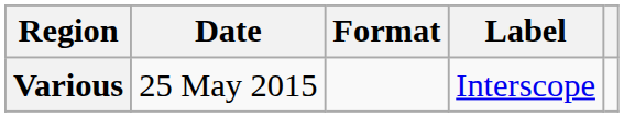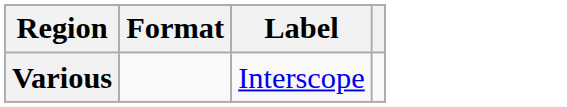 <table class="wikitable plainrowheaders">
 <tr>
 <th scope="col">Region</th>
-<th scope="col">Date</th>
 <th scope="col">Format</th>
 <th scope="col">Label</th>
 <th scope="col"></th>
 </tr>
 <tr>
 <th scope="row">Various</th>
-<td>25 May 2015</td>
 <td></td>
 <td><a href='#'>Interscope</a></td>
 <td align="center"></td>
 </tr>
 </table>
